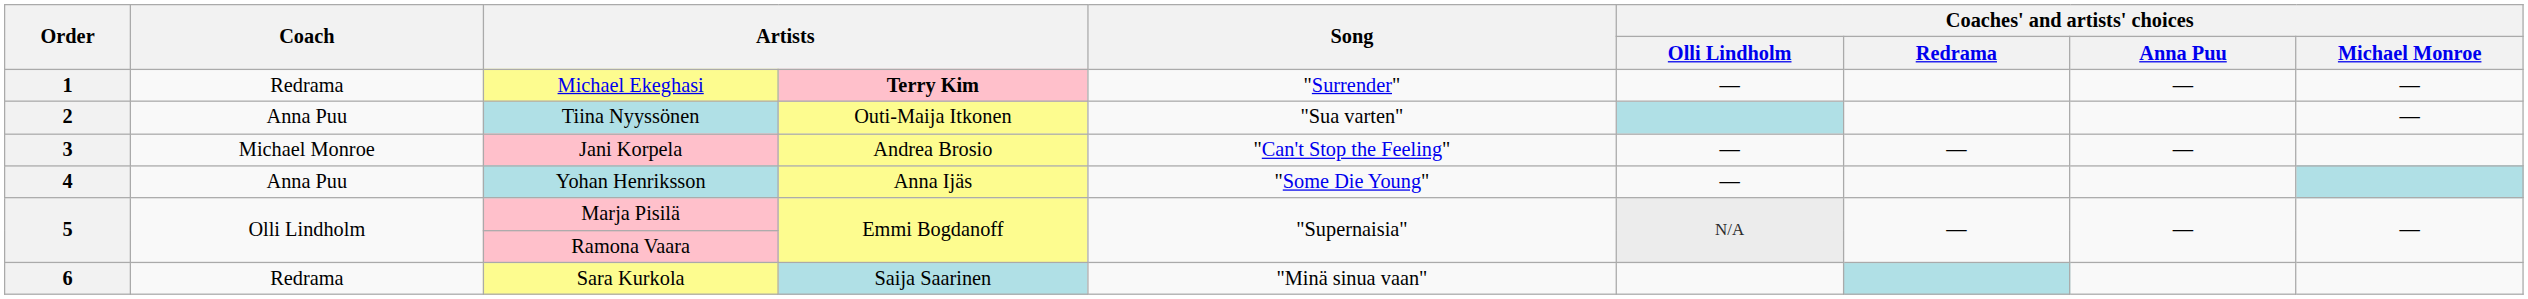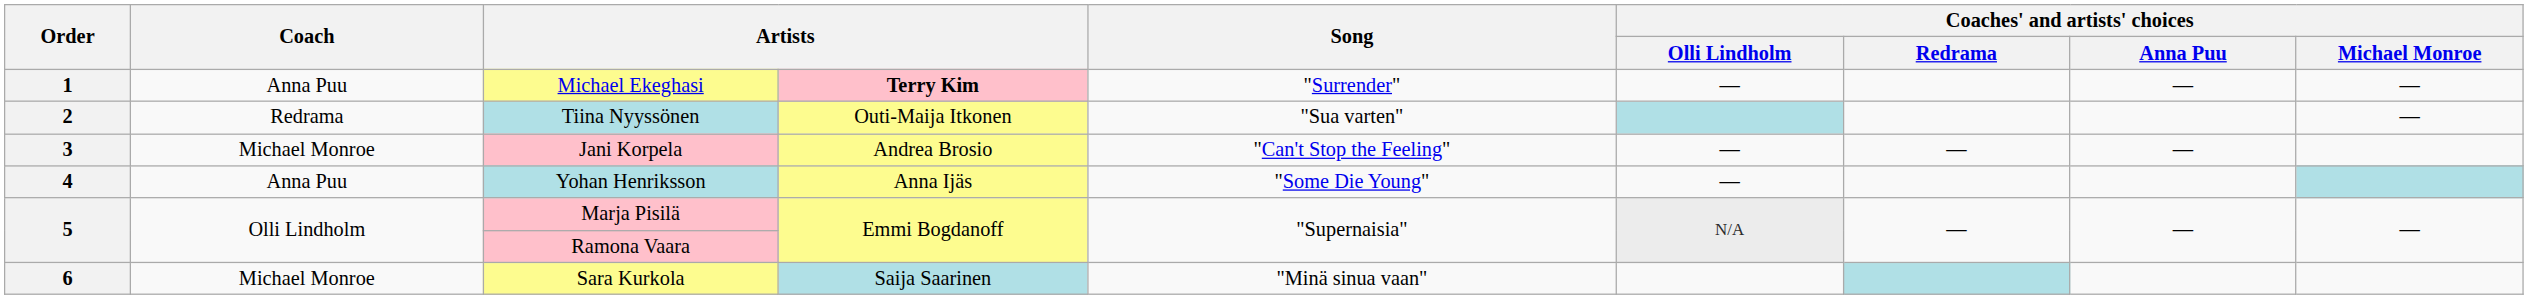 <table class="wikitable" style="text-align:center; width:100%;">
 <tr>
 <th scope="col" style="width:05%;" rowspan=2>Order</th>
 <th scope="col" style="width:14%;" rowspan=2>Coach</th>
 <th scope="col" style="width:24%;" colspan=2 rowspan=2>Artists</th>
 <th scope="col" style="width:21%;" rowspan=2>Song</th>
 <th scope="col" style="width:36%;" colspan=4>Coaches' and artists' choices</th>
 </tr>
 <tr>
 <th style="width:09%;"><a href='#'>Olli Lindholm</a></th>
 <th style="width:09%;"><a href='#'>Redrama</a></th>
 <th style="width:09%;"><a href='#'>Anna Puu</a></th>
 <th style="width:09%;"><a href='#'>Michael Monroe</a></th>
 </tr>
 <tr>
 <th scope="col">1</th>
-<td>Redrama</td>
+<td>Anna Puu</td>
 <td style="background:#fdfc8f; text-align:center;"><a href='#'>Michael Ekeghasi</a></td>
 <td style="background:pink; text-align:center;"><strong>Terry Kim</strong></td>
 <td>"<a href='#'>Surrender</a>"</td>
 <td>—</td>
 <td></td>
 <td>—</td>
 <td>—</td>
 </tr>
 <tr>
 <th scope="col">2</th>
-<td>Anna Puu</td>
+<td>Redrama</td>
 <td style="background:#B0E0E6; text-align:center;">Tiina Nyyssönen</td>
 <td style="background:#fdfc8f; text-align:center;">Outi-Maija Itkonen</td>
 <td>"Sua varten"</td>
 <td style="background:#b0e0e6;"><strong></strong></td>
 <td><strong></strong></td>
 <td></td>
 <td>—</td>
 </tr>
 <tr>
 <th scope="col">3</th>
 <td>Michael Monroe</td>
 <td style="background:pink; text-align:center;">Jani Korpela</td>
 <td style="background:#fdfc8f; text-align:center;">Andrea Brosio</td>
 <td>"<a href='#'>Can't Stop the Feeling</a>"</td>
 <td>—</td>
 <td>—</td>
 <td>—</td>
 <td></td>
 </tr>
 <tr>
 <th scope="col">4</th>
 <td>Anna Puu</td>
 <td style="background:#B0E0E6; text-align:center;">Yohan Henriksson</td>
 <td style="background:#fdfc8f; text-align:center;">Anna Ijäs</td>
 <td>"<a href='#'>Some Die Young</a>"</td>
 <td>—</td>
 <td><strong></strong></td>
 <td></td>
 <td style="background:#b0e0e6;"><strong></strong></td>
 </tr>
 <tr>
 <th scope="col" rowspan="2">5</th>
 <td rowspan="2">Olli Lindholm</td>
 <td style="background:pink; text-align:center;">Marja Pisilä</td>
 <td rowspan="2" style="background:#fdfc8f; text-align:center;">Emmi Bogdanoff</td>
 <td rowspan="2">"Supernaisia"</td>
 <td rowspan="2" style="background: #ececec; color: #2C2C2C; vertical-align: middle; font-size: smaller; text-align: center; ">N/A</td>
 <td rowspan="2">—</td>
 <td rowspan="2">—</td>
 <td rowspan="2">—</td>
 </tr>
 <tr>
 <td style="background:pink; text-align:center;">Ramona Vaara</td>
 </tr>
 <tr>
 <th scope="col">6</th>
-<td>Redrama</td>
+<td>Michael Monroe</td>
 <td style="background:#fdfc8f; text-align:center;">Sara Kurkola</td>
 <td style="background:#B0E0E6; text-align:center;">Saija Saarinen</td>
 <td>"Minä sinua vaan"</td>
 <td><strong></strong></td>
 <td style="background:#b0e0e6;"><strong></strong></td>
 <td><strong></strong></td>
 <td></td>
 </tr>
 </table>
